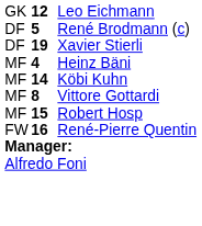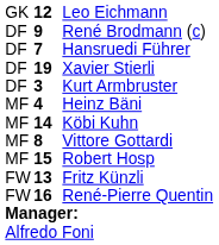 <table cellspacing="0" cellpadding="0" style="font-size:90%; margin:0.2em auto;">
 <tr>
 <th width="25"></th>
 <th width="25"></th>
 </tr>
 <tr>
 <td>GK</td>
 <td><strong>12</strong></td>
 <td><a href='#'>Leo Eichmann</a></td>
 </tr>
 <tr>
 <td>DF</td>
-<td><strong>5</strong></td>
+<td><strong>9</strong></td>
 <td><a href='#'>René Brodmann</a> (<a href='#'>c</a>)</td>
+</tr>
+<tr>
+<td>DF</td>
+<td><strong>7</strong></td>
+<td><a href='#'>Hansruedi Führer</a></td>
 </tr>
 <tr>
 <td>DF</td>
 <td><strong>19</strong></td>
 <td><a href='#'>Xavier Stierli</a></td>
+</tr>
+<tr>
+<td>DF</td>
+<td><strong>3</strong></td>
+<td><a href='#'>Kurt Armbruster</a></td>
 </tr>
 <tr>
 <td>MF</td>
 <td><strong>4</strong></td>
 <td><a href='#'>Heinz Bäni</a></td>
 </tr>
 <tr>
 <td>MF</td>
 <td><strong>14</strong></td>
 <td><a href='#'>Köbi Kuhn</a></td>
 </tr>
 <tr>
 <td>MF</td>
 <td><strong>8</strong></td>
 <td><a href='#'>Vittore Gottardi</a></td>
 </tr>
 <tr>
 <td>MF</td>
 <td><strong>15</strong></td>
 <td><a href='#'>Robert Hosp</a></td>
 </tr>
 <tr>
 <td>FW</td>
+<td><strong>13</strong></td>
+<td><a href='#'>Fritz Künzli</a></td>
+</tr>
+<tr>
+<td>FW</td>
 <td><strong>16</strong></td>
 <td><a href='#'>René-Pierre Quentin</a></td>
 </tr>
 <tr>
 <td colspan=3><strong>Manager:</strong></td>
 </tr>
 <tr>
 <td colspan=3> <a href='#'>Alfredo Foni</a></td>
 </tr>
 </table>
